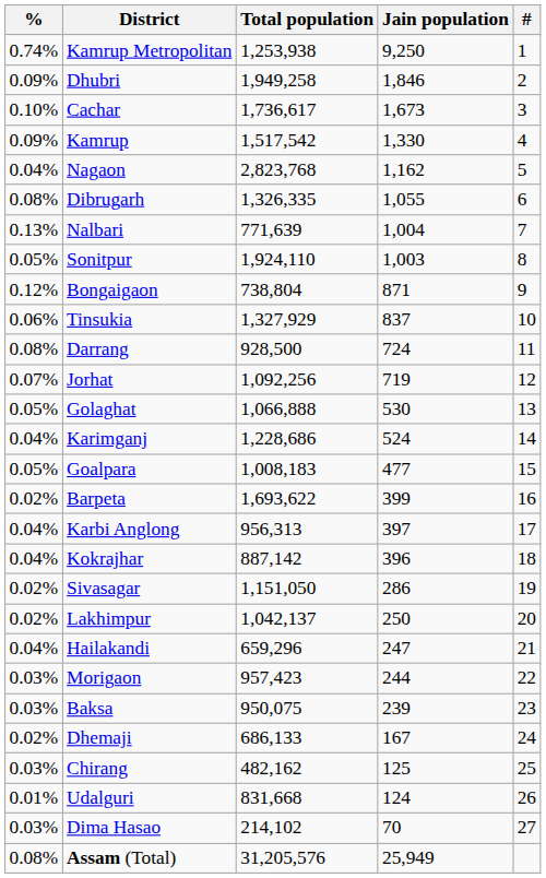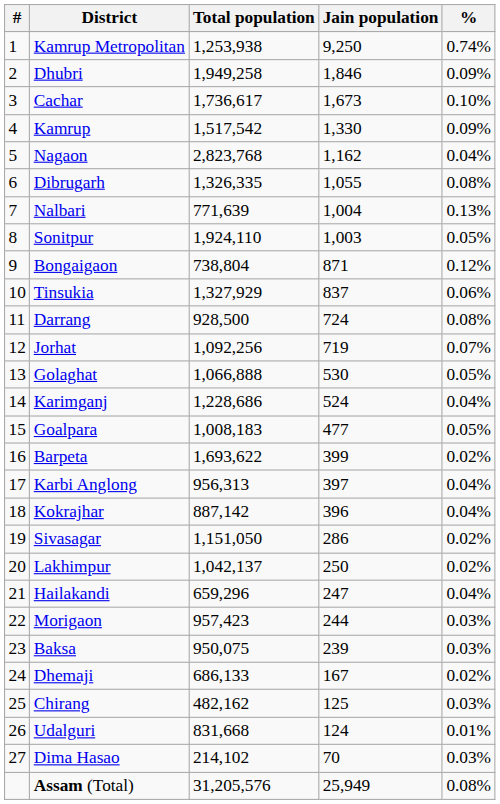 <table class="wikitable sortable">
 <tr>
-<th>%</th>
+<th>#</th>
 <th>District</th>
 <th>Total population</th>
 <th>Jain population</th>
-<th>#</th>
+<th>%</th>
 </tr>
 <tr>
-<td>0.74%</td>
+<td>1</td>
 <td><a href='#'>Kamrup Metropolitan</a></td>
 <td>1,253,938</td>
 <td>9,250</td>
-<td>1</td>
+<td>0.74%</td>
 </tr>
 <tr>
-<td>0.09%</td>
+<td>2</td>
 <td><a href='#'>Dhubri</a></td>
 <td>1,949,258</td>
 <td>1,846</td>
-<td>2</td>
+<td>0.09%</td>
 </tr>
 <tr>
-<td>0.10%</td>
+<td>3</td>
 <td><a href='#'>Cachar</a></td>
 <td>1,736,617</td>
 <td>1,673</td>
-<td>3</td>
+<td>0.10%</td>
 </tr>
 <tr>
-<td>0.09%</td>
+<td>4</td>
 <td><a href='#'>Kamrup</a></td>
 <td>1,517,542</td>
 <td>1,330</td>
-<td>4</td>
+<td>0.09%</td>
 </tr>
 <tr>
-<td>0.04%</td>
+<td>5</td>
 <td><a href='#'>Nagaon</a></td>
 <td>2,823,768</td>
 <td>1,162</td>
-<td>5</td>
+<td>0.04%</td>
 </tr>
 <tr>
-<td>0.08%</td>
+<td>6</td>
 <td><a href='#'>Dibrugarh</a></td>
 <td>1,326,335</td>
 <td>1,055</td>
-<td>6</td>
+<td>0.08%</td>
 </tr>
 <tr>
-<td>0.13%</td>
+<td>7</td>
 <td><a href='#'>Nalbari</a></td>
 <td>771,639</td>
 <td>1,004</td>
-<td>7</td>
+<td>0.13%</td>
 </tr>
 <tr>
-<td>0.05%</td>
+<td>8</td>
 <td><a href='#'>Sonitpur</a></td>
 <td>1,924,110</td>
 <td>1,003</td>
-<td>8</td>
+<td>0.05%</td>
 </tr>
 <tr>
-<td>0.12%</td>
+<td>9</td>
 <td><a href='#'>Bongaigaon</a></td>
 <td>738,804</td>
 <td>871</td>
-<td>9</td>
+<td>0.12%</td>
 </tr>
 <tr>
-<td>0.06%</td>
+<td>10</td>
 <td><a href='#'>Tinsukia</a></td>
 <td>1,327,929</td>
 <td>837</td>
-<td>10</td>
+<td>0.06%</td>
 </tr>
 <tr>
-<td>0.08%</td>
+<td>11</td>
 <td><a href='#'>Darrang</a></td>
 <td>928,500</td>
 <td>724</td>
-<td>11</td>
+<td>0.08%</td>
 </tr>
 <tr>
-<td>0.07%</td>
+<td>12</td>
 <td><a href='#'>Jorhat</a></td>
 <td>1,092,256</td>
 <td>719</td>
-<td>12</td>
+<td>0.07%</td>
 </tr>
 <tr>
-<td>0.05%</td>
+<td>13</td>
 <td><a href='#'>Golaghat</a></td>
 <td>1,066,888</td>
 <td>530</td>
-<td>13</td>
+<td>0.05%</td>
 </tr>
 <tr>
-<td>0.04%</td>
+<td>14</td>
 <td><a href='#'>Karimganj</a></td>
 <td>1,228,686</td>
 <td>524</td>
-<td>14</td>
+<td>0.04%</td>
 </tr>
 <tr>
-<td>0.05%</td>
+<td>15</td>
 <td><a href='#'>Goalpara</a></td>
 <td>1,008,183</td>
 <td>477</td>
-<td>15</td>
+<td>0.05%</td>
 </tr>
 <tr>
-<td>0.02%</td>
+<td>16</td>
 <td><a href='#'>Barpeta</a></td>
 <td>1,693,622</td>
 <td>399</td>
-<td>16</td>
+<td>0.02%</td>
 </tr>
 <tr>
-<td>0.04%</td>
+<td>17</td>
 <td><a href='#'>Karbi Anglong</a></td>
 <td>956,313</td>
 <td>397</td>
-<td>17</td>
+<td>0.04%</td>
 </tr>
 <tr>
-<td>0.04%</td>
+<td>18</td>
 <td><a href='#'>Kokrajhar</a></td>
 <td>887,142</td>
 <td>396</td>
-<td>18</td>
+<td>0.04%</td>
 </tr>
 <tr>
-<td>0.02%</td>
+<td>19</td>
 <td><a href='#'>Sivasagar</a></td>
 <td>1,151,050</td>
 <td>286</td>
-<td>19</td>
+<td>0.02%</td>
 </tr>
 <tr>
-<td>0.02%</td>
+<td>20</td>
 <td><a href='#'>Lakhimpur</a></td>
 <td>1,042,137</td>
 <td>250</td>
-<td>20</td>
+<td>0.02%</td>
 </tr>
 <tr>
-<td>0.04%</td>
+<td>21</td>
 <td><a href='#'>Hailakandi</a></td>
 <td>659,296</td>
 <td>247</td>
-<td>21</td>
+<td>0.04%</td>
 </tr>
 <tr>
-<td>0.03%</td>
+<td>22</td>
 <td><a href='#'>Morigaon</a></td>
 <td>957,423</td>
 <td>244</td>
-<td>22</td>
+<td>0.03%</td>
 </tr>
 <tr>
-<td>0.03%</td>
+<td>23</td>
 <td><a href='#'>Baksa</a></td>
 <td>950,075</td>
 <td>239</td>
-<td>23</td>
+<td>0.03%</td>
 </tr>
 <tr>
-<td>0.02%</td>
+<td>24</td>
 <td><a href='#'>Dhemaji</a></td>
 <td>686,133</td>
 <td>167</td>
-<td>24</td>
+<td>0.02%</td>
 </tr>
 <tr>
-<td>0.03%</td>
+<td>25</td>
 <td><a href='#'>Chirang</a></td>
 <td>482,162</td>
 <td>125</td>
-<td>25</td>
+<td>0.03%</td>
 </tr>
 <tr>
-<td>0.01%</td>
+<td>26</td>
 <td><a href='#'>Udalguri</a></td>
 <td>831,668</td>
 <td>124</td>
-<td>26</td>
+<td>0.01%</td>
 </tr>
 <tr>
-<td>0.03%</td>
+<td>27</td>
 <td><a href='#'>Dima Hasao</a></td>
 <td>214,102</td>
 <td>70</td>
-<td>27</td>
+<td>0.03%</td>
 </tr>
 <tr>
-<td>0.08%</td>
+<td></td>
 <td><strong>Assam</strong> (Total)</td>
 <td>31,205,576</td>
 <td>25,949</td>
-<td></td>
+<td>0.08%</td>
 </tr>
 </table>
